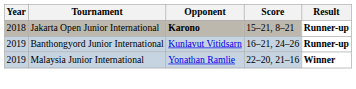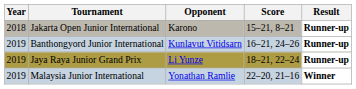 <table class="sortable wikitable" style="font-size: 90%;">
 <tr>
 <th>Year</th>
 <th>Tournament</th>
 <th>Opponent</th>
 <th>Score</th>
 <th>Result</th>
 </tr>
 <tr style="background:#BDB8AD">
 <td align="center">2018</td>
 <td align="left">Jakarta Open Junior International</td>
-<td align="left"><strong> Karono</strong></td>
+<td align="left"> Karono</td>
 <td align="left">15–21, 8–21</td>
 <td style="text-align:left; background:white"> <strong>Runner-up</strong></td>
 </tr>
 <tr style="background:#C6D4E1">
 <td align="center">2019</td>
 <td align="left">Banthongyord Junior International</td>
 <td align="left"> <a href='#'>Kunlavut Vitidsarn</a></td>
 <td align="left">16–21, 24–26</td>
 <td style="text-align:left; background:white"> <strong>Runner-up</strong></td>
 </tr>
+<tr style="background:#AE9C45">
+<td align="center">2019</td>
+<td align="left">Jaya Raya Junior Grand Prix</td>
+<td align="left"> <a href='#'>Li Yunze</a></td>
+<td align="left">18–21, 22–24</td>
+<td style="text-align:left; background:white"> <strong>Runner-up</strong></td>
+</tr>
 <tr style="background:#C6D4E1">
 <td align="center">2019</td>
 <td align="left">Malaysia Junior International</td>
 <td align="left"> <a href='#'>Yonathan Ramlie</a></td>
 <td align="left">22–20, 21–16</td>
 <td style="text-align: left; background:white"> <strong>Winner</strong></td>
 </tr>
 </table>
